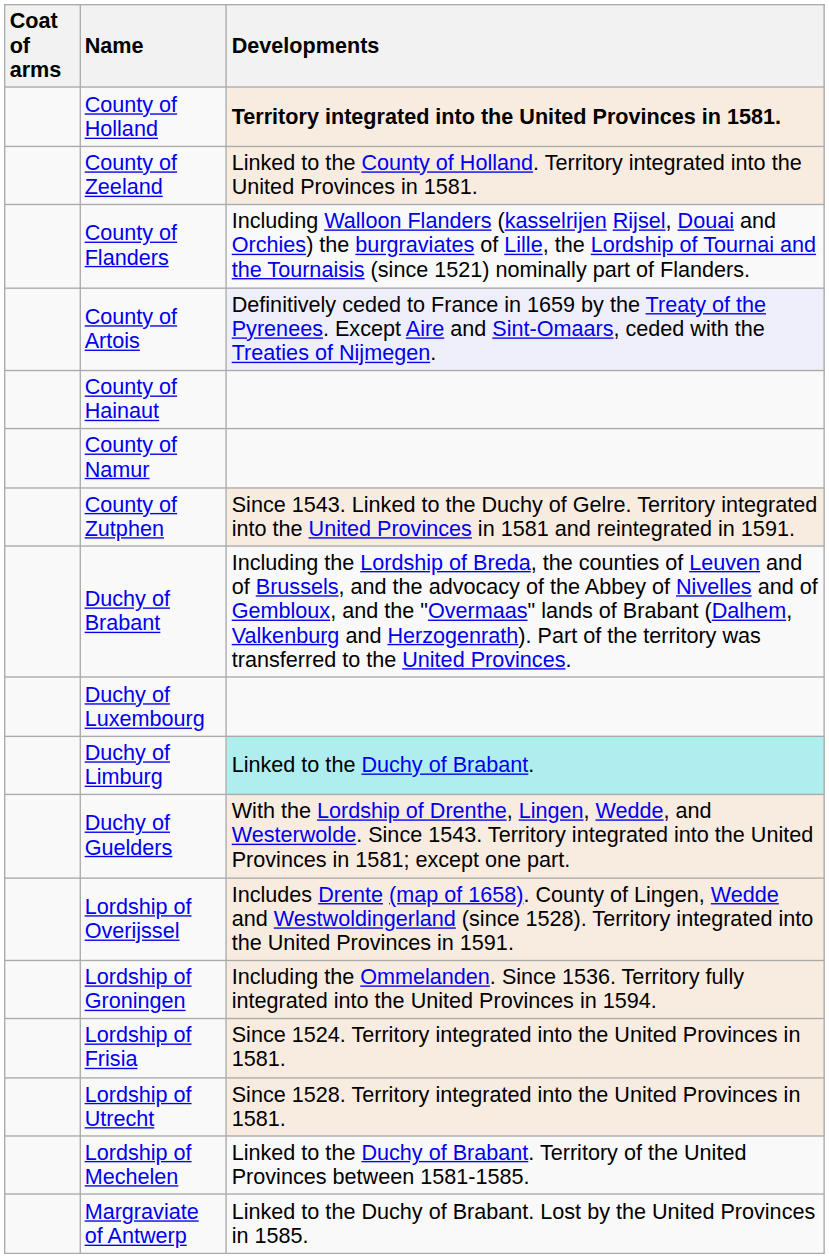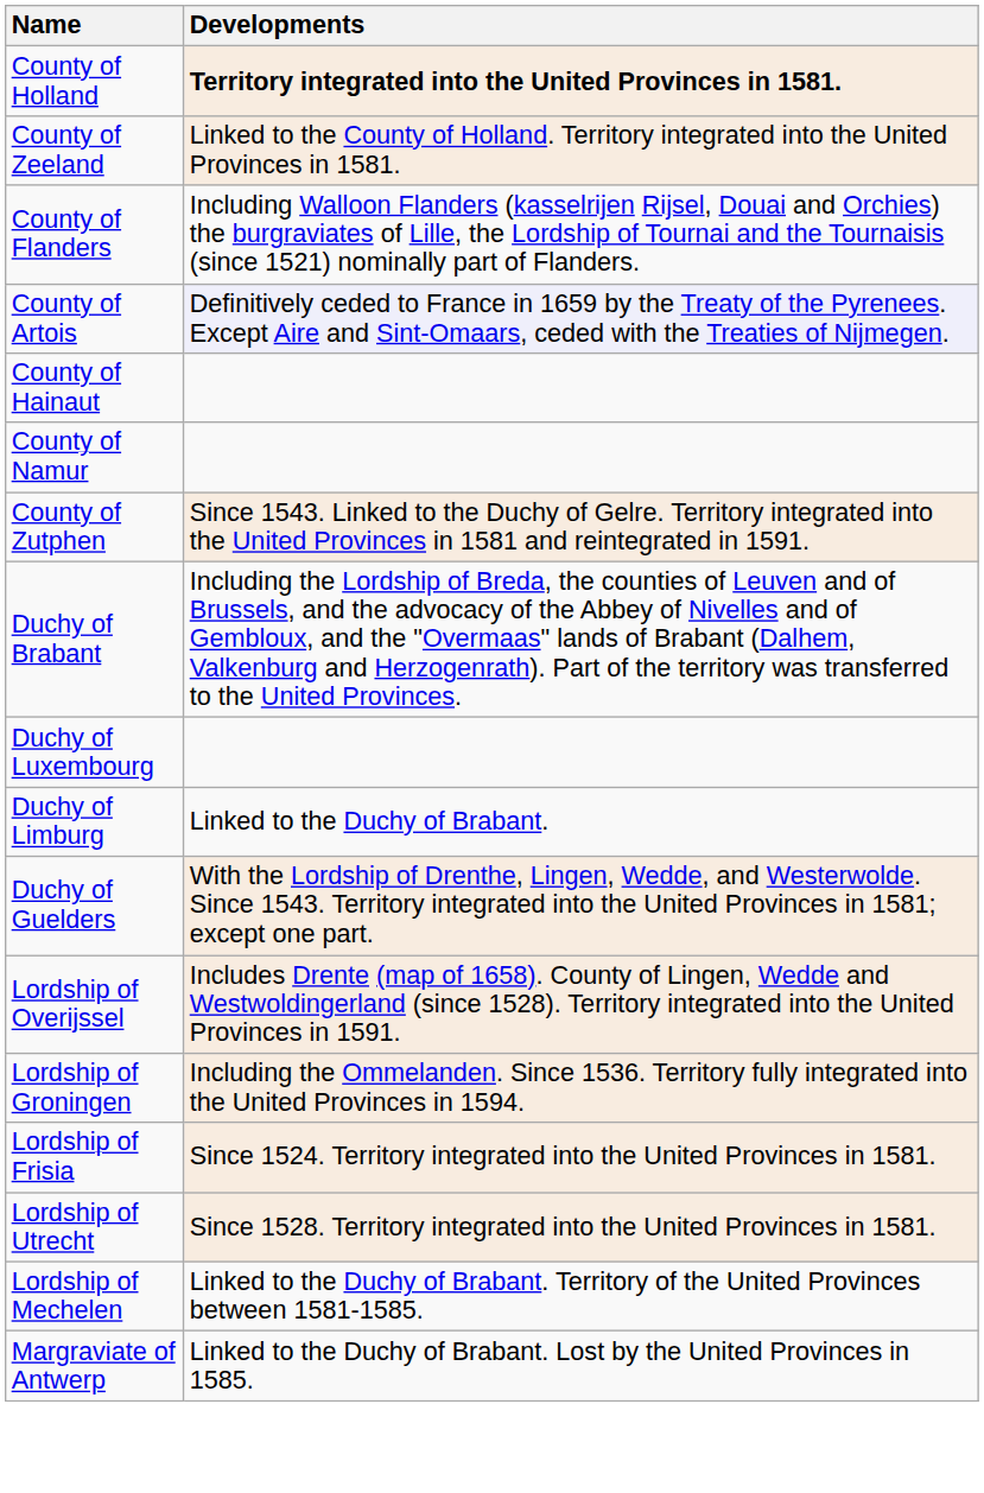 <table class="wikitable sortable">
 <tr>
-<th style="text-align:left;">Coat of arms</th>
 <th style="text-align:left;">Name</th>
 <th style="text-align:left;">Developments</th>
 </tr>
 <tr>
-<td></td>
 <td><a href='#'>County of Holland</a></td>
 <td bgcolor="#F8ECE0"><strong>Territory integrated into the United Provinces in 1581.</strong></td>
 </tr>
 <tr>
-<td></td>
 <td><a href='#'>County of Zeeland</a></td>
 <td bgcolor="#F8ECE0">Linked to the <a href='#'>County of Holland</a>. Territory integrated into the United Provinces in 1581.</td>
 </tr>
 <tr>
-<td></td>
 <td><a href='#'>County of Flanders</a></td>
 <td>Including <a href='#'>Walloon Flanders</a> (<a href='#'>kasselrijen</a> <a href='#'>Rijsel</a>, <a href='#'>Douai</a> and <a href='#'>Orchies</a>) the <a href='#'>burgraviates</a> of <a href='#'>Lille</a>, the <a href='#'>Lordship of Tournai and the Tournaisis</a> (since 1521) nominally part of Flanders.</td>
 </tr>
 <tr>
-<td></td>
 <td><a href='#'>County of Artois</a></td>
 <td bgcolor="#EFEFFB">Definitively ceded to France in 1659 by the <a href='#'>Treaty of the Pyrenees</a>. Except <a href='#'>Aire</a> and <a href='#'>Sint-Omaars</a>, ceded with the <a href='#'>Treaties of Nijmegen</a>.</td>
 </tr>
 <tr>
-<td></td>
 <td><a href='#'>County of Hainaut</a></td>
 <td></td>
 </tr>
 <tr>
-<td></td>
 <td><a href='#'>County of Namur</a></td>
 <td></td>
 </tr>
 <tr>
-<td></td>
 <td><a href='#'>County of Zutphen</a></td>
 <td bgcolor="#F8ECE0">Since 1543. Linked to the Duchy of Gelre. Territory integrated into the <a href='#'>United Provinces</a> in 1581 and reintegrated in 1591.</td>
 </tr>
 <tr>
-<td></td>
 <td><a href='#'>Duchy of Brabant</a></td>
 <td>Including the <a href='#'>Lordship of Breda</a>, the counties of <a href='#'>Leuven</a> and of <a href='#'>Brussels</a>, and the advocacy of the Abbey of <a href='#'>Nivelles</a> and of <a href='#'>Gembloux</a>, and the "<a href='#'>Overmaas</a>" lands of Brabant (<a href='#'>Dalhem</a>, <a href='#'>Valkenburg</a> and <a href='#'>Herzogenrath</a>). Part of the territory was transferred to the <a href='#'>United Provinces</a>.</td>
 </tr>
 <tr>
-<td></td>
 <td><a href='#'>Duchy of Luxembourg</a></td>
 <td></td>
 </tr>
 <tr>
-<td></td>
 <td><a href='#'>Duchy of Limburg</a></td>
-<td style="background: paleturquoise;">Linked to the <a href='#'>Duchy of Brabant</a>.</td>
+<td>Linked to the <a href='#'>Duchy of Brabant</a>.</td>
 </tr>
 <tr>
-<td></td>
 <td><a href='#'>Duchy of Guelders</a></td>
 <td bgcolor="#F8ECE0">With the <a href='#'>Lordship of Drenthe</a>, <a href='#'>Lingen</a>, <a href='#'>Wedde</a>, and <a href='#'>Westerwolde</a>. Since 1543. Territory integrated into the United Provinces in 1581; except one part.</td>
 </tr>
 <tr>
-<td></td>
 <td><a href='#'>Lordship of Overijssel</a></td>
 <td bgcolor="#F8ECE0">Includes <a href='#'>Drente</a> <a href='#'>(map of 1658)</a>. County of Lingen, <a href='#'>Wedde</a> and <a href='#'>Westwoldingerland</a> (since 1528). Territory integrated into the United Provinces in 1591.</td>
 </tr>
 <tr>
-<td></td>
 <td><a href='#'>Lordship of Groningen</a></td>
 <td bgcolor="#F8ECE0">Including the <a href='#'>Ommelanden</a>. Since 1536. Territory fully integrated into the United Provinces in 1594.</td>
 </tr>
 <tr>
-<td></td>
 <td><a href='#'>Lordship of Frisia</a></td>
 <td bgcolor="#F8ECE0">Since 1524. Territory integrated into the United Provinces in 1581.</td>
 </tr>
 <tr>
-<td></td>
 <td><a href='#'>Lordship of Utrecht</a></td>
 <td bgcolor="#F8ECE0">Since 1528. Territory integrated into the United Provinces in 1581.</td>
 </tr>
 <tr>
-<td></td>
 <td><a href='#'>Lordship of Mechelen</a></td>
 <td>Linked to the <a href='#'>Duchy of Brabant</a>. Territory of the United Provinces between 1581-1585.</td>
 </tr>
 <tr>
-<td></td>
 <td><a href='#'>Margraviate of Antwerp</a></td>
 <td>Linked to the Duchy of Brabant. Lost by the United Provinces in 1585.</td>
 </tr>
 </table>
